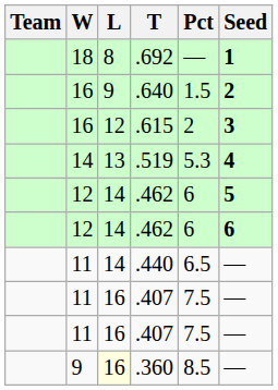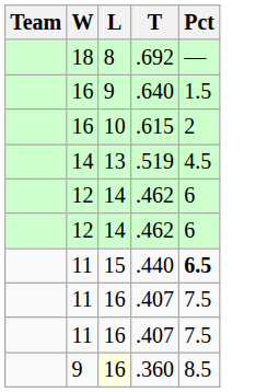 <table class=wikitable>
 <tr>
 <th>Team</th>
 <th>W</th>
 <th>L</th>
 <th>T</th>
 <th>Pct</th>
-<th>Seed</th>
 </tr>
 <tr bgcolor="#ccffcc">
 <td></td>
 <td>18</td>
 <td>8</td>
 <td>.692</td>
 <td>—</td>
-<td><strong>1</strong></td>
 </tr>
 <tr bgcolor="#ccffcc">
 <td></td>
 <td>16</td>
 <td>9</td>
 <td>.640</td>
 <td>1.5</td>
-<td><strong>2</strong></td>
 </tr>
 <tr bgcolor="#ccffcc">
 <td></td>
 <td>16</td>
-<td>12</td>
+<td>10</td>
 <td>.615</td>
 <td>2</td>
-<td><strong>3</strong></td>
 </tr>
 <tr bgcolor="#ccffcc">
 <td></td>
 <td>14</td>
 <td>13</td>
 <td>.519</td>
-<td>5.3</td>
-<td><strong>4</strong></td>
+<td>4.5</td>
 </tr>
 <tr bgcolor="#ccffcc">
 <td></td>
 <td>12</td>
 <td>14</td>
 <td>.462</td>
 <td>6</td>
-<td><strong>5</strong></td>
 </tr>
 <tr bgcolor="#ccffcc">
 <td></td>
 <td>12</td>
 <td>14</td>
 <td>.462</td>
 <td>6</td>
-<td><strong>6</strong></td>
 </tr>
 <tr>
 <td></td>
 <td>11</td>
-<td>14</td>
+<td>15</td>
 <td>.440</td>
-<td>6.5</td>
-<td>—</td>
+<td><strong>6.5</strong></td>
 </tr>
 <tr>
 <td></td>
 <td>11</td>
 <td>16</td>
 <td>.407</td>
 <td>7.5</td>
-<td>—</td>
 </tr>
 <tr>
 <td></td>
 <td>11</td>
 <td>16</td>
 <td>.407</td>
 <td>7.5</td>
-<td>—</td>
 </tr>
 <tr>
 <td></td>
 <td>9</td>
 <td style="background: lightyellow;">16</td>
 <td>.360</td>
 <td>8.5</td>
-<td>—</td>
 </tr>
 </table>
